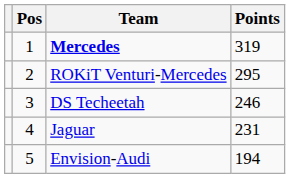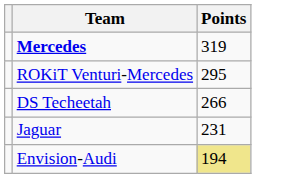 <table class="wikitable" style="font-size: 85%;">
 <tr>
 <th></th>
-<th>Pos</th>
 <th>Team</th>
 <th>Points</th>
 </tr>
 <tr>
 <td align="left"></td>
-<td align="center">1</td>
 <td><strong> <a href='#'>Mercedes</a></strong></td>
 <td align="left">319</td>
 </tr>
 <tr>
 <td align="left"></td>
-<td align="center">2</td>
 <td> <a href='#'>ROKiT Venturi</a>-<a href='#'>Mercedes</a></td>
 <td align="left">295</td>
 </tr>
 <tr>
 <td align="left"></td>
-<td align="center">3</td>
 <td> <a href='#'>DS Techeetah</a></td>
-<td align="left">246</td>
+<td align="left">266</td>
 </tr>
 <tr>
 <td align="left"></td>
-<td align="center">4</td>
 <td> <a href='#'>Jaguar</a></td>
 <td align="left">231</td>
 </tr>
 <tr>
 <td align="left"></td>
-<td align="center">5</td>
 <td> <a href='#'>Envision</a>-<a href='#'>Audi</a></td>
-<td align="left">194</td>
+<td align="left" style="background: khaki;">194</td>
 </tr>
 </table>
